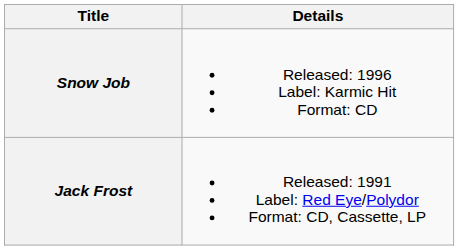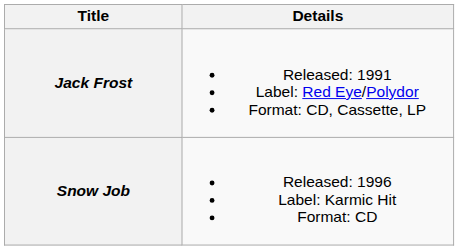 <table class="wikitable plainrowheaders" style="text-align:center;" border="1">
 <tr>
 <th scope="col" style="width:11em;">Title</th>
 <th scope="col" style="width:17em;">Details</th>
 </tr>
 <tr>
+<th scope="row"><em>Jack Frost</em></th>
+<td><br><ul><li>Released: 1991</li><li>Label: <a href='#'>Red Eye</a>/<a href='#'>Polydor</a></li><li>Format: CD, Cassette, LP</li></ul></td>
+</tr>
+<tr>
 <th scope="row"><em>Snow Job</em></th>
 <td><br><ul><li>Released: 1996</li><li>Label: Karmic Hit</li><li>Format: CD</li></ul></td>
 </tr>
-<tr>
-<th scope="row"><em>Jack Frost</em></th>
-<td><br><ul><li>Released: 1991</li><li>Label: <a href='#'>Red Eye</a>/<a href='#'>Polydor</a></li><li>Format: CD, Cassette, LP</li></ul></td>
-</tr>
 </table>
